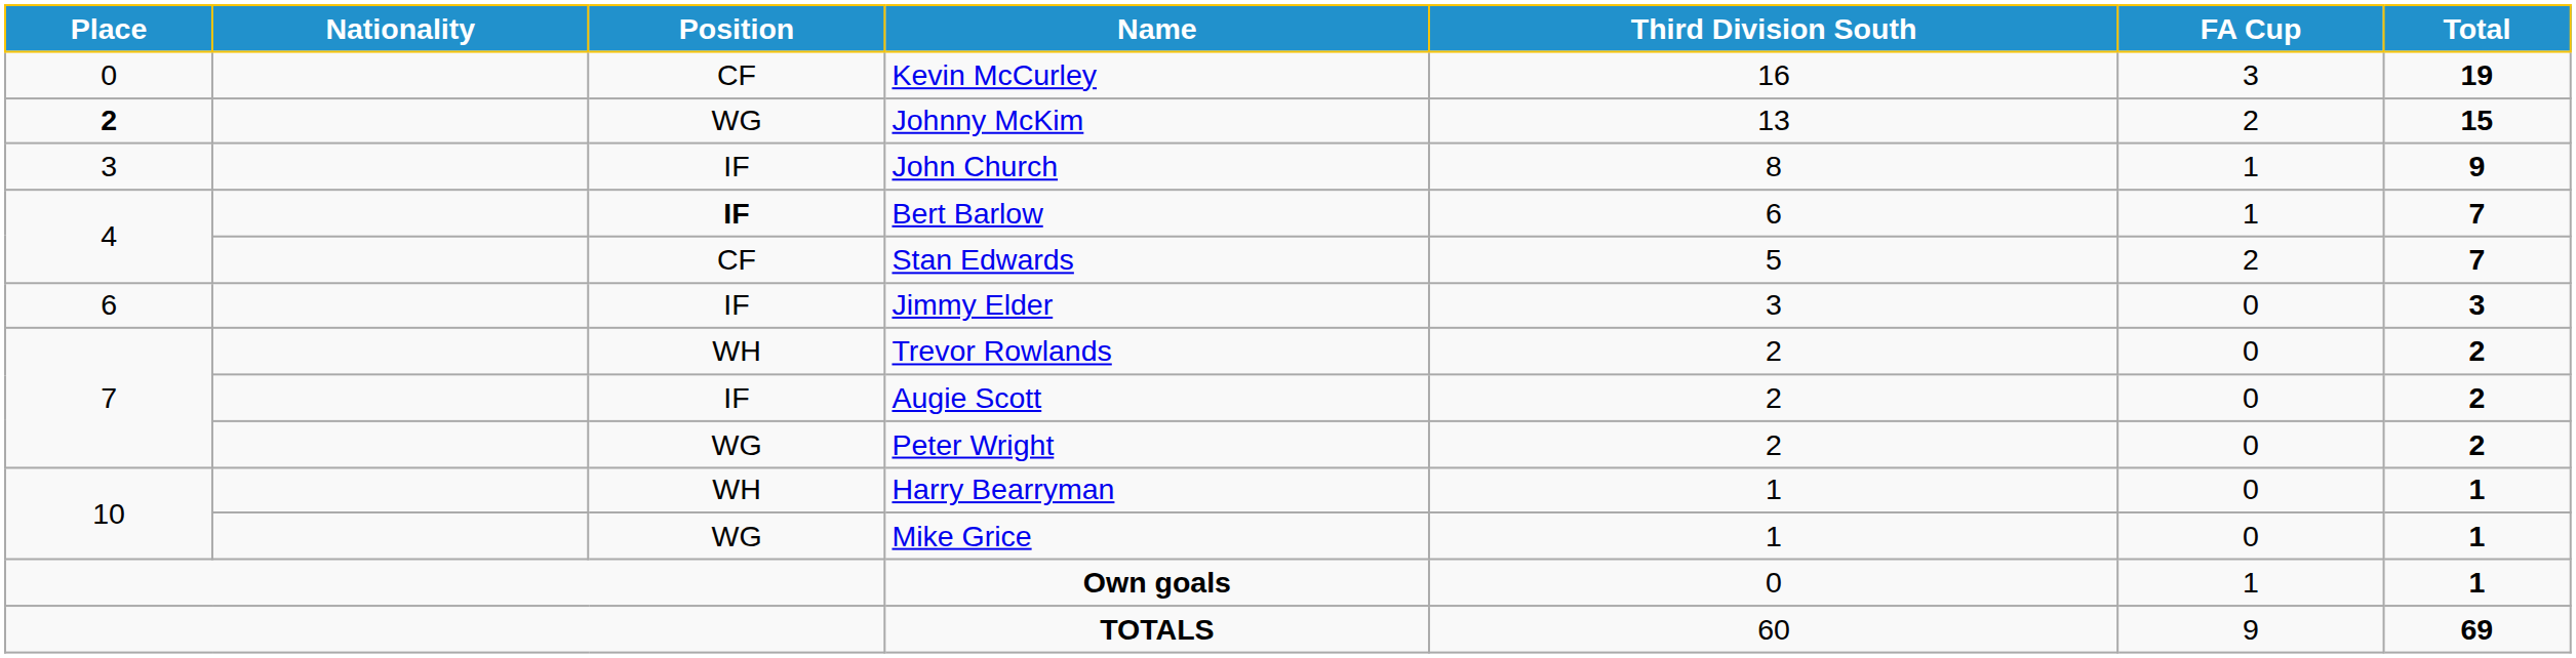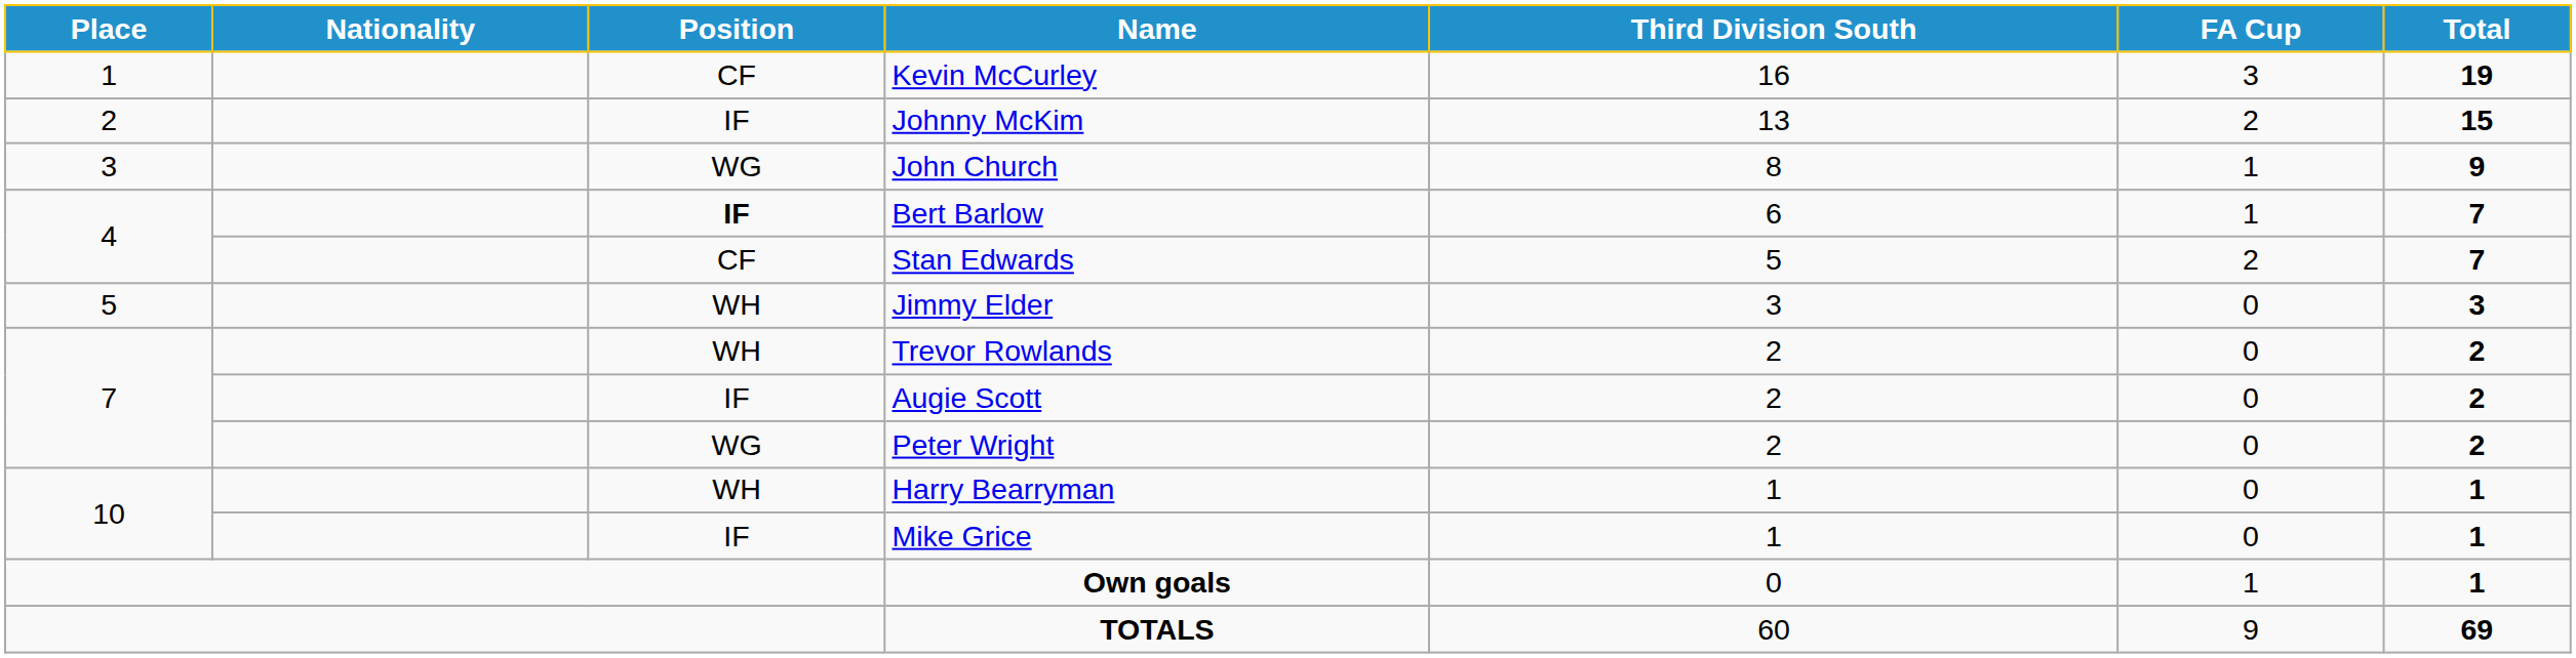 <table class="wikitable" style="text-align:center; font-size:90%; width:100%;">
 <tr>
 <th style="background:#2191CC; color:white; border:1px solid #F7C408; text-align:center;">Place</th>
 <th style="background:#2191CC; color:white; border:1px solid #F7C408; text-align:center;">Nationality</th>
 <th style="background:#2191CC; color:white; border:1px solid #F7C408; text-align:center;">Position</th>
 <th style="background:#2191CC; color:white; border:1px solid #F7C408; text-align:center;">Name</th>
 <th style="background:#2191CC; color:white; border:1px solid #F7C408; text-align:center;">Third Division South</th>
 <th style="background:#2191CC; color:white; border:1px solid #F7C408; text-align:center;">FA Cup</th>
 <th style="background:#2191CC; color:white; border:1px solid #F7C408; text-align:center;">Total</th>
 </tr>
 <tr>
-<td>0</td>
+<td>1</td>
 <td></td>
 <td>CF</td>
 <td align="left"><a href='#'>Kevin McCurley</a></td>
 <td>16</td>
 <td>3</td>
 <td><strong>19</strong></td>
 </tr>
 <tr>
-<td><strong>2</strong></td>
+<td>2</td>
 <td></td>
-<td>WG</td>
+<td>IF</td>
 <td align="left"><a href='#'>Johnny McKim</a></td>
 <td>13</td>
 <td>2</td>
 <td><strong>15</strong></td>
 </tr>
 <tr>
 <td>3</td>
 <td></td>
-<td>IF</td>
+<td>WG</td>
 <td align="left"><a href='#'>John Church</a></td>
 <td>8</td>
 <td>1</td>
 <td><strong>9</strong></td>
 </tr>
 <tr>
 <td rowspan="2">4</td>
 <td></td>
 <td><strong>IF</strong></td>
 <td align="left"><a href='#'>Bert Barlow</a></td>
 <td>6</td>
 <td>1</td>
 <td><strong>7</strong></td>
 </tr>
 <tr>
 <td></td>
 <td>CF</td>
 <td align="left"><a href='#'>Stan Edwards</a></td>
 <td>5</td>
 <td>2</td>
 <td><strong>7</strong></td>
 </tr>
 <tr>
-<td>6</td>
+<td>5</td>
 <td></td>
-<td>IF</td>
+<td>WH</td>
 <td align="left"><a href='#'>Jimmy Elder</a></td>
 <td>3</td>
 <td>0</td>
 <td><strong>3</strong></td>
 </tr>
 <tr>
 <td rowspan="3">7</td>
 <td></td>
 <td>WH</td>
 <td align="left"><a href='#'>Trevor Rowlands</a></td>
 <td>2</td>
 <td>0</td>
 <td><strong>2</strong></td>
 </tr>
 <tr>
 <td></td>
 <td>IF</td>
 <td align="left"><a href='#'>Augie Scott</a></td>
 <td>2</td>
 <td>0</td>
 <td><strong>2</strong></td>
 </tr>
 <tr>
 <td></td>
 <td>WG</td>
 <td align="left"><a href='#'>Peter Wright</a></td>
 <td>2</td>
 <td>0</td>
 <td><strong>2</strong></td>
 </tr>
 <tr>
 <td rowspan="2">10</td>
 <td></td>
 <td>WH</td>
 <td align="left"><a href='#'>Harry Bearryman</a></td>
 <td>1</td>
 <td>0</td>
 <td><strong>1</strong></td>
 </tr>
 <tr>
 <td></td>
-<td>WG</td>
+<td>IF</td>
 <td align="left"><a href='#'>Mike Grice</a></td>
 <td>1</td>
 <td>0</td>
 <td><strong>1</strong></td>
 </tr>
 <tr>
 <td colspan="3"></td>
 <td><strong>Own goals</strong></td>
 <td>0</td>
 <td>1</td>
 <td><strong>1</strong></td>
 </tr>
 <tr>
 <td colspan="3"></td>
 <td><strong>TOTALS</strong></td>
 <td>60</td>
 <td>9</td>
 <td><strong>69</strong></td>
 </tr>
 </table>
